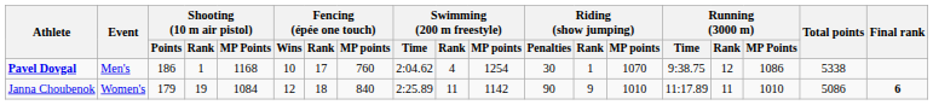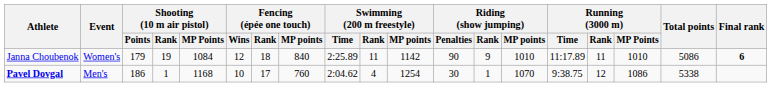 <table class="wikitable" style="font-size:90%">
 <tr>
 <th rowspan="2">Athlete</th>
 <th rowspan="2">Event</th>
 <th colspan=3>Shooting<br><span>(10 m air pistol)</span></th>
 <th colspan=3>Fencing<br><span>(épée one touch)</span></th>
 <th colspan=3>Swimming<br><span>(200 m freestyle)</span></th>
 <th colspan=3>Riding<br><span>(show jumping)</span></th>
 <th colspan=3>Running<br><span>(3000 m)</span></th>
 <th rowspan=2>Total points</th>
 <th rowspan=2>Final rank</th>
 </tr>
 <tr style="font-size:95%">
 <th>Points</th>
 <th>Rank</th>
 <th>MP Points</th>
 <th>Wins</th>
 <th>Rank</th>
 <th>MP points</th>
 <th>Time</th>
 <th>Rank</th>
 <th>MP points</th>
 <th>Penalties</th>
 <th>Rank</th>
 <th>MP points</th>
 <th>Time</th>
 <th>Rank</th>
 <th>MP Points</th>
 </tr>
 <tr align=center>
+<td align=left><a href='#'>Janna Choubenok</a></td>
+<td align=left rowspan=1><a href='#'>Women's</a></td>
+<td>179</td>
+<td>19</td>
+<td>1084</td>
+<td>12</td>
+<td>18</td>
+<td>840</td>
+<td>2:25.89</td>
+<td>11</td>
+<td>1142</td>
+<td>90</td>
+<td>9</td>
+<td>1010</td>
+<td>11:17.89</td>
+<td>11</td>
+<td>1010</td>
+<td>5086</td>
+<td><strong>6</strong></td>
+</tr>
+<tr align=center>
 <td align=left><strong><a href='#'>Pavel Dovgal</a></strong></td>
 <td align=left><a href='#'>Men's</a></td>
 <td>186</td>
 <td>1</td>
 <td>1168</td>
 <td>10</td>
 <td>17</td>
 <td>760</td>
 <td>2:04.62</td>
 <td>4</td>
 <td>1254</td>
 <td>30</td>
 <td>1</td>
 <td>1070</td>
 <td>9:38.75</td>
 <td>12</td>
 <td>1086</td>
 <td>5338</td>
 <td></td>
 </tr>
-<tr align=center>
-<td align=left><a href='#'>Janna Choubenok</a></td>
-<td align=left rowspan=1><a href='#'>Women's</a></td>
-<td>179</td>
-<td>19</td>
-<td>1084</td>
-<td>12</td>
-<td>18</td>
-<td>840</td>
-<td>2:25.89</td>
-<td>11</td>
-<td>1142</td>
-<td>90</td>
-<td>9</td>
-<td>1010</td>
-<td>11:17.89</td>
-<td>11</td>
-<td>1010</td>
-<td>5086</td>
-<td><strong>6</strong></td>
-</tr>
 </table>
